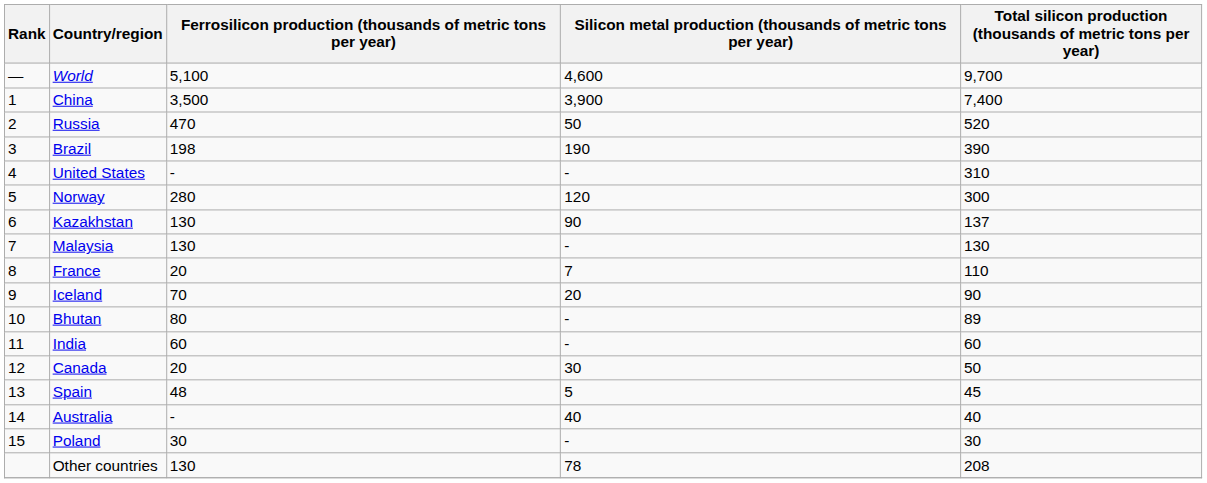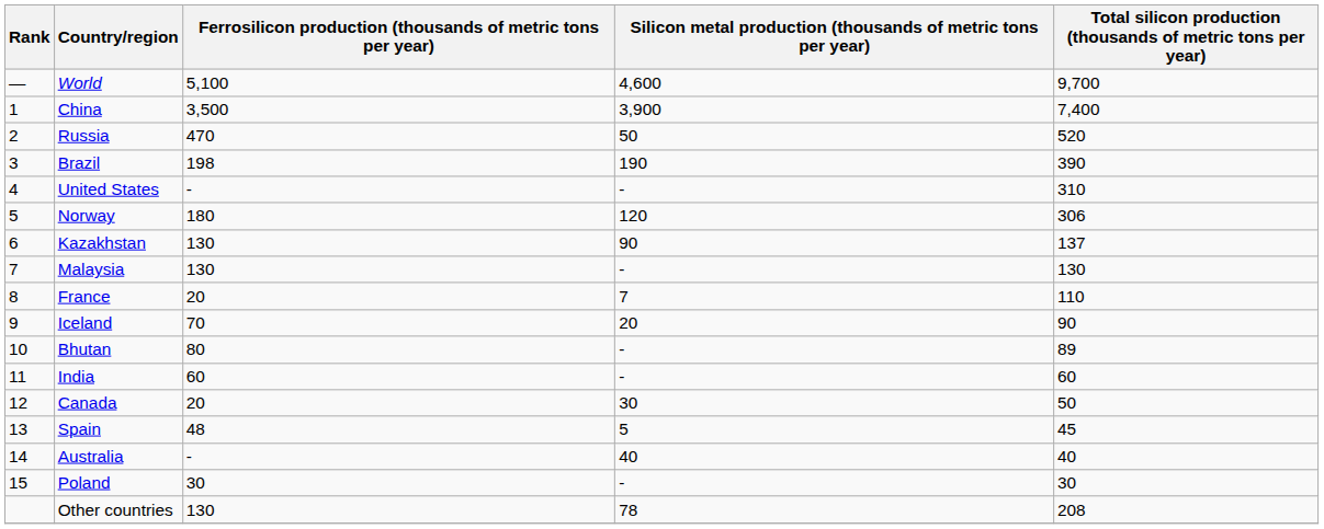 <table class="wikitable sortable">
 <tr bgcolor="#ececec">
 <th>Rank</th>
 <th>Country/region</th>
 <th>Ferrosilicon production (thousands of metric tons per year)</th>
 <th>Silicon metal production (thousands of metric tons per year)</th>
 <th>Total silicon production <br>(thousands of metric tons per year)</th>
 </tr>
 <tr>
 <td>—</td>
 <td><em><a href='#'>World</a></em></td>
 <td>5,100</td>
 <td>4,600</td>
 <td align="left">9,700</td>
 </tr>
 <tr>
 <td>1</td>
 <td> <a href='#'>China</a></td>
 <td>3,500</td>
 <td>3,900</td>
 <td align="left">7,400</td>
 </tr>
 <tr>
 <td>2</td>
 <td> <a href='#'>Russia</a></td>
 <td>470</td>
 <td>50</td>
 <td align="left">520</td>
 </tr>
 <tr>
 <td>3</td>
 <td> <a href='#'>Brazil</a></td>
 <td>198</td>
 <td>190</td>
 <td align="left">390</td>
 </tr>
 <tr>
 <td>4</td>
 <td> <a href='#'>United States</a></td>
 <td>-</td>
 <td>-</td>
 <td align="left">310</td>
 </tr>
 <tr>
 <td>5</td>
 <td> <a href='#'>Norway</a></td>
-<td>280</td>
+<td>180</td>
 <td>120</td>
-<td align="left">300</td>
+<td align="left">306</td>
 </tr>
 <tr>
 <td>6</td>
 <td> <a href='#'>Kazakhstan</a></td>
 <td>130</td>
 <td>90</td>
 <td align="left">137</td>
 </tr>
 <tr>
 <td>7</td>
 <td> <a href='#'>Malaysia</a></td>
 <td>130</td>
 <td>-</td>
 <td align="left">130</td>
 </tr>
 <tr>
 <td>8</td>
 <td> <a href='#'>France</a></td>
 <td>20</td>
 <td>7</td>
 <td align="left">110</td>
 </tr>
 <tr>
 <td>9</td>
 <td> <a href='#'>Iceland</a></td>
 <td>70</td>
 <td>20</td>
 <td align="left">90</td>
 </tr>
 <tr>
 <td>10</td>
 <td> <a href='#'>Bhutan</a></td>
 <td>80</td>
 <td>-</td>
 <td align="left">89</td>
 </tr>
 <tr>
 <td>11</td>
 <td> <a href='#'>India</a></td>
 <td>60</td>
 <td>-</td>
 <td align="left">60</td>
 </tr>
 <tr>
 <td>12</td>
 <td> <a href='#'>Canada</a></td>
 <td>20</td>
 <td>30</td>
 <td align="left">50</td>
 </tr>
 <tr>
 <td>13</td>
 <td> <a href='#'>Spain</a></td>
 <td>48</td>
 <td>5</td>
 <td align="left">45</td>
 </tr>
 <tr>
 <td>14</td>
 <td> <a href='#'>Australia</a></td>
 <td>-</td>
 <td>40</td>
 <td align="left">40</td>
 </tr>
 <tr>
 <td>15</td>
 <td> <a href='#'>Poland</a></td>
 <td>30</td>
 <td>-</td>
 <td align="left">30</td>
 </tr>
 <tr>
 <td></td>
 <td>Other countries</td>
 <td>130</td>
 <td>78</td>
 <td align="left">208</td>
 </tr>
 <tr>
 </tr>
 </table>
